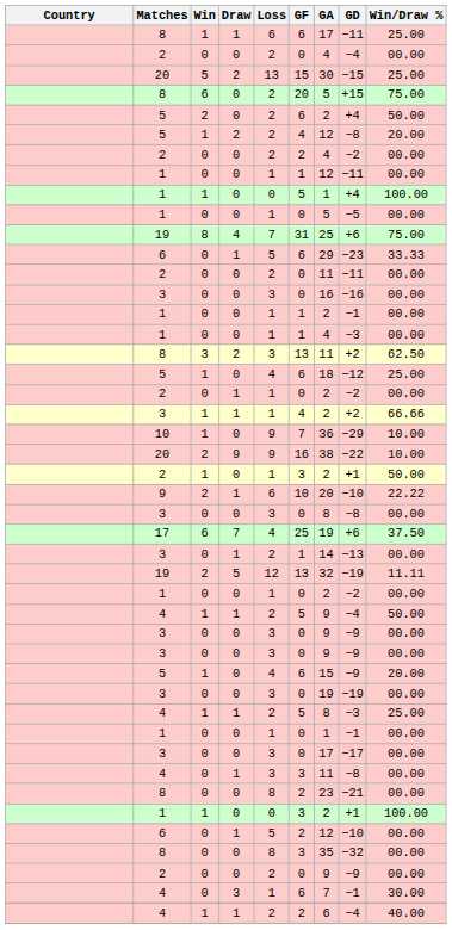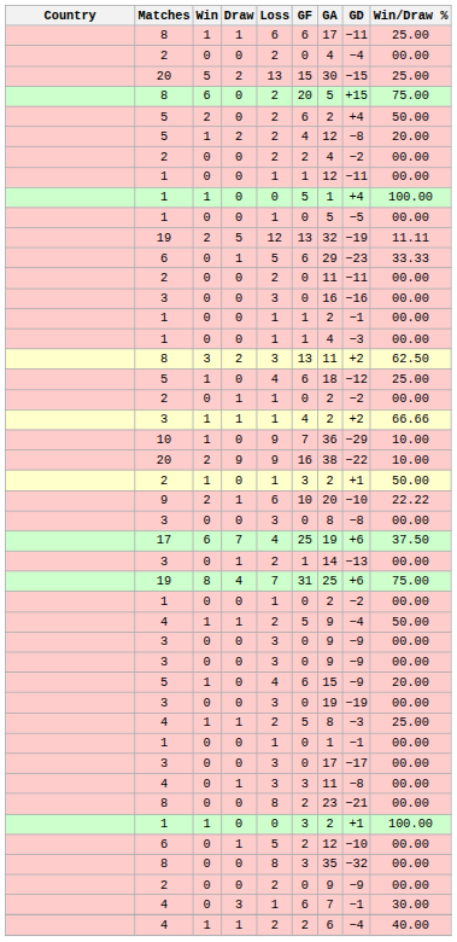 <table class="wikitable sortable" style="text-align: center;">
 <tr>
 <th width=130px>Country</th>
 <th width=20px>Matches</th>
 <th width=20px>Win</th>
 <th width=20px>Draw</th>
 <th width=20px>Loss</th>
 <th width=20px>GF</th>
 <th width=20px>GA</th>
 <th width=20px>GD</th>
 <th>Win/Draw %</th>
 </tr>
 <tr bgcolor=#FFCCCC>
 <td align=left></td>
 <td>8</td>
 <td>1</td>
 <td>1</td>
 <td>6</td>
 <td>6</td>
 <td>17</td>
 <td>−11</td>
 <td>25.00</td>
 </tr>
 <tr bgcolor=#FFCCCC>
 <td align=left></td>
 <td>2</td>
 <td>0</td>
 <td>0</td>
 <td>2</td>
 <td>0</td>
 <td>4</td>
 <td>−4</td>
 <td>00.00</td>
 </tr>
 <tr bgcolor=#FFCCCC>
 <td align=left></td>
 <td>20</td>
 <td>5</td>
 <td>2</td>
 <td>13</td>
 <td>15</td>
 <td>30</td>
 <td>−15</td>
 <td>25.00</td>
 </tr>
 <tr bgcolor=#CCFFCC>
 <td align=left></td>
 <td>8</td>
 <td>6</td>
 <td>0</td>
 <td>2</td>
 <td>20</td>
 <td>5</td>
 <td>+15</td>
 <td>75.00</td>
 </tr>
 <tr bgcolor=#FFCCCC>
 <td align=left></td>
 <td>5</td>
 <td>2</td>
 <td>0</td>
 <td>2</td>
 <td>6</td>
 <td>2</td>
 <td>+4</td>
 <td>50.00</td>
 </tr>
 <tr bgcolor=#FFCCCC>
 <td align=left></td>
 <td>5</td>
 <td>1</td>
 <td>2</td>
 <td>2</td>
 <td>4</td>
 <td>12</td>
 <td>−8</td>
 <td>20.00</td>
 </tr>
 <tr bgcolor=#FFCCCC>
 <td align=left></td>
 <td>2</td>
 <td>0</td>
 <td>0</td>
 <td>2</td>
 <td>2</td>
 <td>4</td>
 <td>−2</td>
 <td>00.00</td>
 </tr>
 <tr bgcolor=#FFCCCC>
 <td align=left></td>
 <td>1</td>
 <td>0</td>
 <td>0</td>
 <td>1</td>
 <td>1</td>
 <td>12</td>
 <td>−11</td>
 <td>00.00</td>
 </tr>
 <tr bgcolor=#CCFFCC>
 <td align=left></td>
 <td>1</td>
 <td>1</td>
 <td>0</td>
 <td>0</td>
 <td>5</td>
 <td>1</td>
 <td>+4</td>
 <td>100.00</td>
 </tr>
 <tr bgcolor=#FFCCCC>
 <td align=left></td>
 <td>1</td>
 <td>0</td>
 <td>0</td>
 <td>1</td>
 <td>0</td>
 <td>5</td>
 <td>−5</td>
 <td>00.00</td>
 </tr>
-<tr bgcolor=#CCFFCC>
+<tr bgcolor=#FFCCCC>
 <td align=left></td>
 <td>19</td>
-<td>8</td>
-<td>4</td>
-<td>7</td>
-<td>31</td>
-<td>25</td>
-<td>+6</td>
-<td>75.00</td>
+<td>2</td>
+<td>5</td>
+<td>12</td>
+<td>13</td>
+<td>32</td>
+<td>−19</td>
+<td>11.11</td>
 </tr>
 <tr bgcolor=#FFCCCC>
 <td align=left></td>
 <td>6</td>
 <td>0</td>
 <td>1</td>
 <td>5</td>
 <td>6</td>
 <td>29</td>
 <td>−23</td>
 <td>33.33</td>
 </tr>
 <tr bgcolor=#FFCCCC>
 <td align=left></td>
 <td>2</td>
 <td>0</td>
 <td>0</td>
 <td>2</td>
 <td>0</td>
 <td>11</td>
 <td>−11</td>
 <td>00.00</td>
 </tr>
 <tr bgcolor=#FFCCCC>
 <td align=left></td>
 <td>3</td>
 <td>0</td>
 <td>0</td>
 <td>3</td>
 <td>0</td>
 <td>16</td>
 <td>−16</td>
 <td>00.00</td>
 </tr>
 <tr bgcolor=#FFCCCC>
 <td align=left></td>
 <td>1</td>
 <td>0</td>
 <td>0</td>
 <td>1</td>
 <td>1</td>
 <td>2</td>
 <td>−1</td>
 <td>00.00</td>
 </tr>
 <tr bgcolor=#FFCCCC>
 <td align=left></td>
 <td>1</td>
 <td>0</td>
 <td>0</td>
 <td>1</td>
 <td>1</td>
 <td>4</td>
 <td>−3</td>
 <td>00.00</td>
 </tr>
 <tr bgcolor=#FFFFCC>
 <td align=left></td>
 <td>8</td>
 <td>3</td>
 <td>2</td>
 <td>3</td>
 <td>13</td>
 <td>11</td>
 <td>+2</td>
 <td>62.50</td>
 </tr>
 <tr bgcolor=#FFCCCC>
 <td align=left></td>
 <td>5</td>
 <td>1</td>
 <td>0</td>
 <td>4</td>
 <td>6</td>
 <td>18</td>
 <td>−12</td>
 <td>25.00</td>
 </tr>
 <tr bgcolor=#FFCCCC>
 <td align=left></td>
 <td>2</td>
 <td>0</td>
 <td>1</td>
 <td>1</td>
 <td>0</td>
 <td>2</td>
 <td>−2</td>
 <td>00.00</td>
 </tr>
 <tr bgcolor=#FFFFCC>
 <td align=left></td>
 <td>3</td>
 <td>1</td>
 <td>1</td>
 <td>1</td>
 <td>4</td>
 <td>2</td>
 <td>+2</td>
 <td>66.66</td>
 </tr>
 <tr bgcolor=#FFCCCC>
 <td align=left></td>
 <td>10</td>
 <td>1</td>
 <td>0</td>
 <td>9</td>
 <td>7</td>
 <td>36</td>
 <td>−29</td>
 <td>10.00</td>
 </tr>
 <tr bgcolor=#FFCCCC>
 <td align=left></td>
 <td>20</td>
 <td>2</td>
 <td>9</td>
 <td>9</td>
 <td>16</td>
 <td>38</td>
 <td>−22</td>
 <td>10.00</td>
 </tr>
 <tr bgcolor=#FFFFCC>
 <td align=left></td>
 <td>2</td>
 <td>1</td>
 <td>0</td>
 <td>1</td>
 <td>3</td>
 <td>2</td>
 <td>+1</td>
 <td>50.00</td>
 </tr>
 <tr bgcolor=#FFCCCC>
 <td align=left></td>
 <td>9</td>
 <td>2</td>
 <td>1</td>
 <td>6</td>
 <td>10</td>
 <td>20</td>
 <td>−10</td>
 <td>22.22</td>
 </tr>
 <tr bgcolor=#FFCCCC>
 <td align=left></td>
 <td>3</td>
 <td>0</td>
 <td>0</td>
 <td>3</td>
 <td>0</td>
 <td>8</td>
 <td>−8</td>
 <td>00.00</td>
 </tr>
 <tr bgcolor=#CCFFCC>
 <td align=left></td>
 <td>17</td>
 <td>6</td>
 <td>7</td>
 <td>4</td>
 <td>25</td>
 <td>19</td>
 <td>+6</td>
 <td>37.50</td>
 </tr>
 <tr bgcolor=#FFCCCC>
 <td align=left></td>
 <td>3</td>
 <td>0</td>
 <td>1</td>
 <td>2</td>
 <td>1</td>
 <td>14</td>
 <td>−13</td>
 <td>00.00</td>
 </tr>
-<tr bgcolor=#FFCCCC>
+<tr bgcolor=#CCFFCC>
 <td align=left></td>
 <td>19</td>
-<td>2</td>
-<td>5</td>
-<td>12</td>
-<td>13</td>
-<td>32</td>
-<td>−19</td>
-<td>11.11</td>
+<td>8</td>
+<td>4</td>
+<td>7</td>
+<td>31</td>
+<td>25</td>
+<td>+6</td>
+<td>75.00</td>
 </tr>
 <tr bgcolor=#FFCCCC>
 <td align=left></td>
 <td>1</td>
 <td>0</td>
 <td>0</td>
 <td>1</td>
 <td>0</td>
 <td>2</td>
 <td>−2</td>
 <td>00.00</td>
 </tr>
 <tr bgcolor=#FFCCCC>
 <td align=left></td>
 <td>4</td>
 <td>1</td>
 <td>1</td>
 <td>2</td>
 <td>5</td>
 <td>9</td>
 <td>−4</td>
 <td>50.00</td>
 </tr>
 <tr bgcolor=#FFCCCC>
 <td align=left></td>
 <td>3</td>
 <td>0</td>
 <td>0</td>
 <td>3</td>
 <td>0</td>
 <td>9</td>
 <td>−9</td>
 <td>00.00</td>
 </tr>
 <tr bgcolor=#FFCCCC>
 <td align=left></td>
 <td>3</td>
 <td>0</td>
 <td>0</td>
 <td>3</td>
 <td>0</td>
 <td>9</td>
 <td>−9</td>
 <td>00.00</td>
 </tr>
 <tr bgcolor=#FFCCCC>
 <td align=left></td>
 <td>5</td>
 <td>1</td>
 <td>0</td>
 <td>4</td>
 <td>6</td>
 <td>15</td>
 <td>−9</td>
 <td>20.00</td>
 </tr>
 <tr bgcolor=#FFCCCC>
 <td align=left></td>
 <td>3</td>
 <td>0</td>
 <td>0</td>
 <td>3</td>
 <td>0</td>
 <td>19</td>
 <td>−19</td>
 <td>00.00</td>
 </tr>
 <tr bgcolor=#FFCCCC>
 <td align=left></td>
 <td>4</td>
 <td>1</td>
 <td>1</td>
 <td>2</td>
 <td>5</td>
 <td>8</td>
 <td>−3</td>
 <td>25.00</td>
 </tr>
 <tr bgcolor=#FFCCCC>
 <td align=left></td>
 <td>1</td>
 <td>0</td>
 <td>0</td>
 <td>1</td>
 <td>0</td>
 <td>1</td>
 <td>−1</td>
 <td>00.00</td>
 </tr>
 <tr bgcolor=#FFCCCC>
 <td align=left></td>
 <td>3</td>
 <td>0</td>
 <td>0</td>
 <td>3</td>
 <td>0</td>
 <td>17</td>
 <td>−17</td>
 <td>00.00</td>
 </tr>
 <tr bgcolor=#FFCCCC>
 <td align=left></td>
 <td>4</td>
 <td>0</td>
 <td>1</td>
 <td>3</td>
 <td>3</td>
 <td>11</td>
 <td>−8</td>
 <td>00.00</td>
 </tr>
 <tr bgcolor=#FFCCCC>
 <td align=left></td>
 <td>8</td>
 <td>0</td>
 <td>0</td>
 <td>8</td>
 <td>2</td>
 <td>23</td>
 <td>−21</td>
 <td>00.00</td>
 </tr>
 <tr bgcolor=#CCFFCC>
 <td align=left></td>
 <td>1</td>
 <td>1</td>
 <td>0</td>
 <td>0</td>
 <td>3</td>
 <td>2</td>
 <td>+1</td>
 <td>100.00</td>
 </tr>
 <tr bgcolor=#FFCCCC>
 <td align=left></td>
 <td>6</td>
 <td>0</td>
 <td>1</td>
 <td>5</td>
 <td>2</td>
 <td>12</td>
 <td>−10</td>
 <td>00.00</td>
 </tr>
 <tr bgcolor=#FFCCCC>
 <td align=left></td>
 <td>8</td>
 <td>0</td>
 <td>0</td>
 <td>8</td>
 <td>3</td>
 <td>35</td>
 <td>−32</td>
 <td>00.00</td>
 </tr>
 <tr bgcolor=#FFCCCC>
 <td align=left></td>
 <td>2</td>
 <td>0</td>
 <td>0</td>
 <td>2</td>
 <td>0</td>
 <td>9</td>
 <td>−9</td>
 <td>00.00</td>
 </tr>
 <tr bgcolor=#FFCCCC>
 <td align=left></td>
 <td>4</td>
 <td>0</td>
 <td>3</td>
 <td>1</td>
 <td>6</td>
 <td>7</td>
 <td>−1</td>
 <td>30.00</td>
 </tr>
 <tr>
 </tr>
 <tr bgcolor=#FFCCCC>
 <td align=left></td>
 <td>4</td>
 <td>1</td>
 <td>1</td>
 <td>2</td>
 <td>2</td>
 <td>6</td>
 <td>−4</td>
 <td>40.00</td>
 </tr>
 <tr>
 </tr>
 </table>
